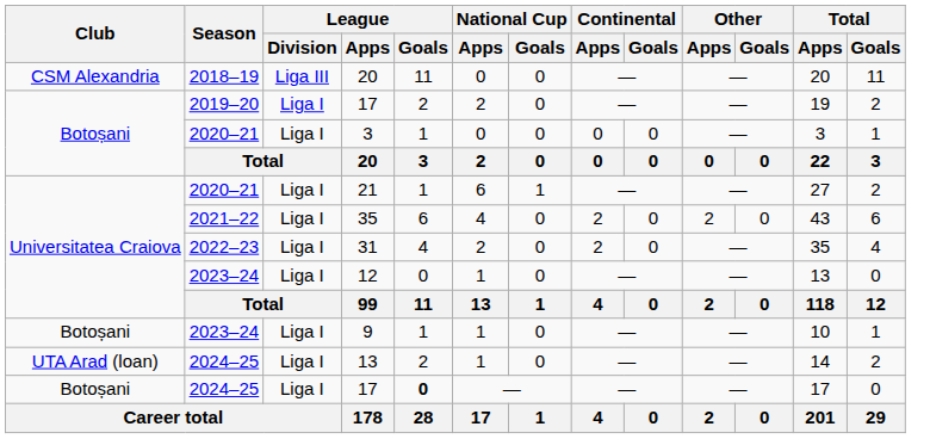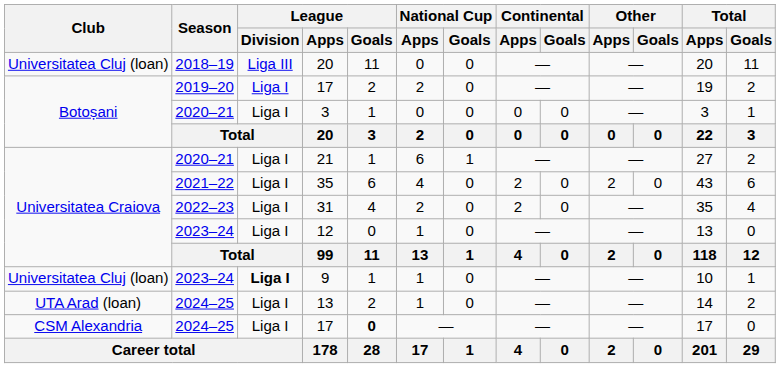 <table class="wikitable" style="text-align:center">
 <tr>
 <th rowspan="2">Club</th>
 <th rowspan="2">Season</th>
 <th colspan="3">League</th>
 <th colspan="2">National Cup</th>
 <th colspan="2">Continental</th>
 <th colspan="2">Other</th>
 <th colspan="3">Total</th>
 </tr>
 <tr>
 <th>Division</th>
 <th>Apps</th>
 <th>Goals</th>
 <th>Apps</th>
 <th>Goals</th>
 <th>Apps</th>
 <th>Goals</th>
 <th>Apps</th>
 <th>Goals</th>
 <th>Apps</th>
 <th>Goals</th>
 </tr>
 <tr>
-<td><a href='#'>CSM Alexandria</a></td>
+<td><a href='#'>Universitatea Cluj</a> (loan)</td>
 <td><a href='#'>2018–19</a></td>
 <td><a href='#'>Liga III</a></td>
 <td>20</td>
 <td>11</td>
 <td>0</td>
 <td>0</td>
 <td colspan="2">—</td>
 <td colspan="2">—</td>
 <td>20</td>
 <td>11</td>
 </tr>
 <tr>
 <td rowspan="3"><a href='#'>Botoșani</a></td>
 <td><a href='#'>2019–20</a></td>
 <td><a href='#'>Liga I</a></td>
 <td>17</td>
 <td>2</td>
 <td>2</td>
 <td>0</td>
 <td colspan="2">—</td>
 <td colspan="2">—</td>
 <td>19</td>
 <td>2</td>
 </tr>
 <tr>
 <td><a href='#'>2020–21</a></td>
 <td>Liga I</td>
 <td>3</td>
 <td>1</td>
 <td>0</td>
 <td>0</td>
 <td>0</td>
 <td>0</td>
 <td colspan="2">—</td>
 <td>3</td>
 <td>1</td>
 </tr>
 <tr>
 <th colspan="2">Total</th>
 <th>20</th>
 <th>3</th>
 <th>2</th>
 <th>0</th>
 <th>0</th>
 <th>0</th>
 <th>0</th>
 <th>0</th>
 <th>22</th>
 <th>3</th>
 </tr>
 <tr>
 <td rowspan="5"><a href='#'>Universitatea Craiova</a></td>
 <td><a href='#'>2020–21</a></td>
 <td>Liga I</td>
 <td>21</td>
 <td>1</td>
 <td>6</td>
 <td>1</td>
 <td colspan="2">—</td>
 <td colspan="2">—</td>
 <td>27</td>
 <td>2</td>
 </tr>
 <tr>
 <td><a href='#'>2021–22</a></td>
 <td>Liga I</td>
 <td>35</td>
 <td>6</td>
 <td>4</td>
 <td>0</td>
 <td>2</td>
 <td>0</td>
 <td>2</td>
 <td>0</td>
 <td>43</td>
 <td>6</td>
 </tr>
 <tr>
 <td><a href='#'>2022–23</a></td>
 <td>Liga I</td>
 <td>31</td>
 <td>4</td>
 <td>2</td>
 <td>0</td>
 <td>2</td>
 <td>0</td>
 <td colspan="2">—</td>
 <td>35</td>
 <td>4</td>
 </tr>
 <tr>
 <td><a href='#'>2023–24</a></td>
 <td>Liga I</td>
 <td>12</td>
 <td>0</td>
 <td>1</td>
 <td>0</td>
 <td colspan="2">—</td>
 <td colspan="2">—</td>
 <td>13</td>
 <td>0</td>
 </tr>
 <tr>
 <th colspan="2">Total</th>
 <th>99</th>
 <th>11</th>
 <th>13</th>
 <th>1</th>
 <th>4</th>
 <th>0</th>
 <th>2</th>
 <th>0</th>
 <th>118</th>
 <th>12</th>
 </tr>
 <tr>
-<td>Botoșani</td>
+<td><a href='#'>Universitatea Cluj</a> (loan)</td>
 <td><a href='#'>2023–24</a></td>
-<td>Liga I</td>
+<td><strong>Liga I</strong></td>
 <td>9</td>
 <td>1</td>
 <td>1</td>
 <td>0</td>
 <td colspan="2">—</td>
 <td colspan="2">—</td>
 <td>10</td>
 <td>1</td>
 </tr>
 <tr>
 <td><a href='#'>UTA Arad</a> (loan)</td>
 <td><a href='#'>2024–25</a></td>
 <td>Liga I</td>
 <td>13</td>
 <td>2</td>
 <td>1</td>
 <td>0</td>
 <td colspan="2">—</td>
 <td colspan="2">—</td>
 <td>14</td>
 <td>2</td>
 </tr>
 <tr>
-<td>Botoșani</td>
+<td><a href='#'>CSM Alexandria</a></td>
 <td><a href='#'>2024–25</a></td>
 <td>Liga I</td>
 <td>17</td>
 <td><strong>0</strong></td>
 <td colspan="2">—</td>
 <td colspan="2">—</td>
 <td colspan="2">—</td>
 <td>17</td>
 <td>0</td>
 </tr>
 <tr>
 <th colspan="3">Career total</th>
 <th>178</th>
 <th>28</th>
 <th>17</th>
 <th>1</th>
 <th>4</th>
 <th>0</th>
 <th>2</th>
 <th>0</th>
 <th>201</th>
 <th>29</th>
 </tr>
 </table>
